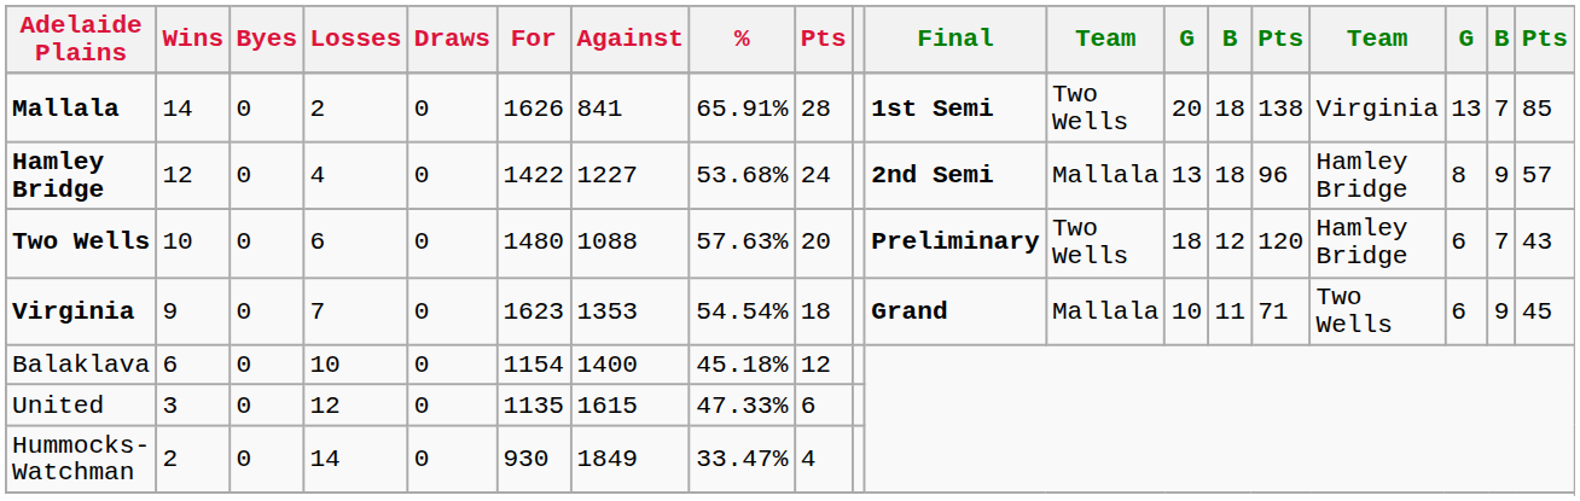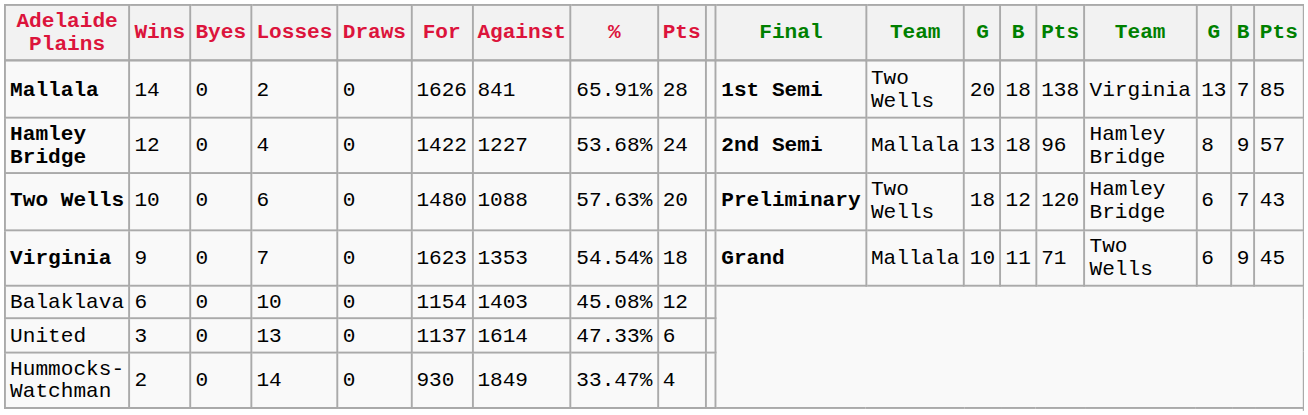 <table style="font-size: 85%; text-align: left;" class="wikitable">
 <tr>
 <th style="color:crimson">Adelaide Plains</th>
 <th style="color:crimson">Wins</th>
 <th style="color:crimson">Byes</th>
 <th style="color:crimson">Losses</th>
 <th style="color:crimson">Draws</th>
 <th style="color:crimson">For</th>
 <th style="color:crimson">Against</th>
 <th style="color:crimson">%</th>
 <th style="color:crimson">Pts</th>
 <th></th>
 <th style="color:green">Final</th>
 <th style="color:green">Team</th>
 <th style="color:green">G</th>
 <th style="color:green">B</th>
 <th style="color:green">Pts</th>
 <th style="color:green">Team</th>
 <th style="color:green">G</th>
 <th style="color:green">B</th>
 <th style="color:green">Pts</th>
 </tr>
 <tr>
 </tr>
 <tr>
 </tr>
 <tr>
 <td><strong>	Mallala	</strong></td>
 <td>14</td>
 <td>0</td>
 <td>2</td>
 <td>0</td>
 <td>1626</td>
 <td>841</td>
 <td>65.91%</td>
 <td>28</td>
 <td></td>
 <td><strong>1st Semi</strong></td>
 <td>Two Wells</td>
 <td>20</td>
 <td>18</td>
 <td>138</td>
 <td>Virginia</td>
 <td>13</td>
 <td>7</td>
 <td>85</td>
 </tr>
 <tr>
 <td><strong>	Hamley Bridge	</strong></td>
 <td>12</td>
 <td>0</td>
 <td>4</td>
 <td>0</td>
 <td>1422</td>
 <td>1227</td>
 <td>53.68%</td>
 <td>24</td>
 <td></td>
 <td><strong>2nd Semi</strong></td>
 <td>Mallala</td>
 <td>13</td>
 <td>18</td>
 <td>96</td>
 <td>Hamley Bridge</td>
 <td>8</td>
 <td>9</td>
 <td>57</td>
 </tr>
 <tr>
 <td><strong>	Two Wells	</strong></td>
 <td>10</td>
 <td>0</td>
 <td>6</td>
 <td>0</td>
 <td>1480</td>
 <td>1088</td>
 <td>57.63%</td>
 <td>20</td>
 <td></td>
 <td><strong>Preliminary</strong></td>
 <td>Two Wells</td>
 <td>18</td>
 <td>12</td>
 <td>120</td>
 <td>Hamley Bridge</td>
 <td>6</td>
 <td>7</td>
 <td>43</td>
 </tr>
 <tr>
 <td><strong>	Virginia	</strong></td>
 <td>9</td>
 <td>0</td>
 <td>7</td>
 <td>0</td>
 <td>1623</td>
 <td>1353</td>
 <td>54.54%</td>
 <td>18</td>
 <td></td>
 <td><strong>Grand</strong></td>
 <td>Mallala</td>
 <td>10</td>
 <td>11</td>
 <td>71</td>
 <td>Two Wells</td>
 <td>6</td>
 <td>9</td>
 <td>45</td>
 </tr>
 <tr>
 <td>Balaklava</td>
 <td>6</td>
 <td>0</td>
 <td>10</td>
 <td>0</td>
 <td>1154</td>
-<td>1400</td>
-<td>45.18%</td>
+<td>1403</td>
+<td>45.08%</td>
 <td>12</td>
 <td></td>
 </tr>
 <tr>
 <td>United</td>
 <td>3</td>
 <td>0</td>
-<td>12</td>
+<td>13</td>
 <td>0</td>
-<td>1135</td>
-<td>1615</td>
+<td>1137</td>
+<td>1614</td>
 <td>47.33%</td>
 <td>6</td>
 <td></td>
 </tr>
 <tr>
 <td>Hummocks-Watchman</td>
 <td>2</td>
 <td>0</td>
 <td>14</td>
 <td>0</td>
 <td>930</td>
 <td>1849</td>
 <td>33.47%</td>
 <td>4</td>
 <td></td>
 </tr>
 <tr>
 </tr>
 </table>
